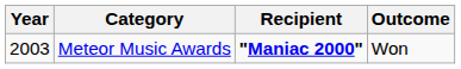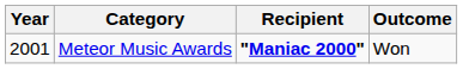 <table class="wikitable sortable">
 <tr>
 <th>Year</th>
 <th>Category</th>
 <th>Recipient</th>
 <th>Outcome</th>
 </tr>
 <tr>
-<td>2003</td>
+<td>2001</td>
 <td><a href='#'>Meteor Music Awards</a></td>
 <td><strong>"<a href='#'>Maniac 2000</a>"</strong></td>
 <td>Won</td>
 </tr>
 </table>
